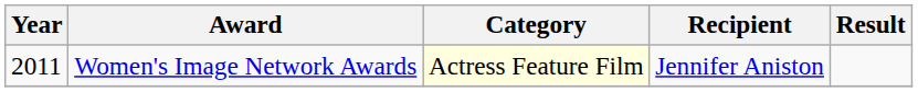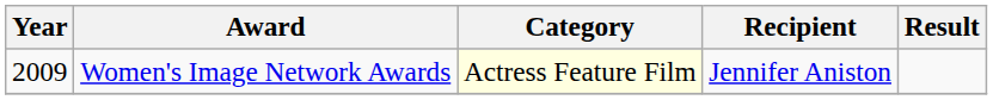 <table class="wikitable sortable">
 <tr>
 <th>Year</th>
 <th>Award</th>
 <th>Category</th>
 <th>Recipient</th>
 <th>Result</th>
 </tr>
 <tr>
-<td>2011</td>
+<td>2009</td>
 <td><a href='#'>Women's Image Network Awards</a></td>
 <td style="background: lightyellow;">Actress Feature Film</td>
 <td><a href='#'>Jennifer Aniston</a></td>
 <td></td>
 </tr>
 <tr>
 </tr>
 </table>
